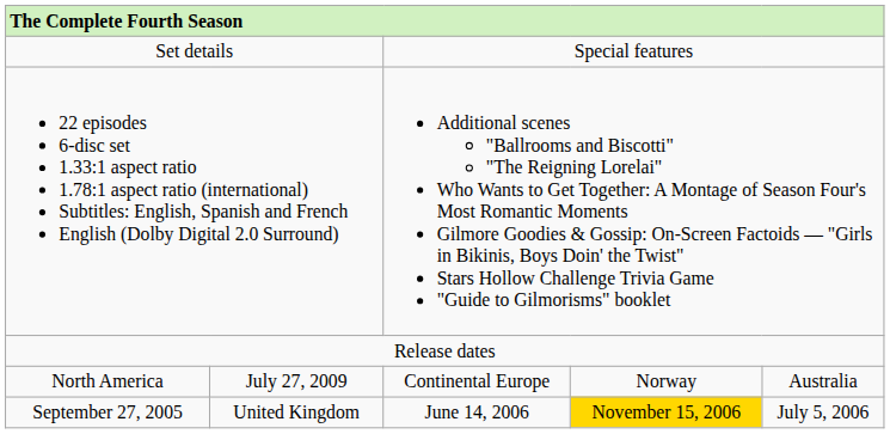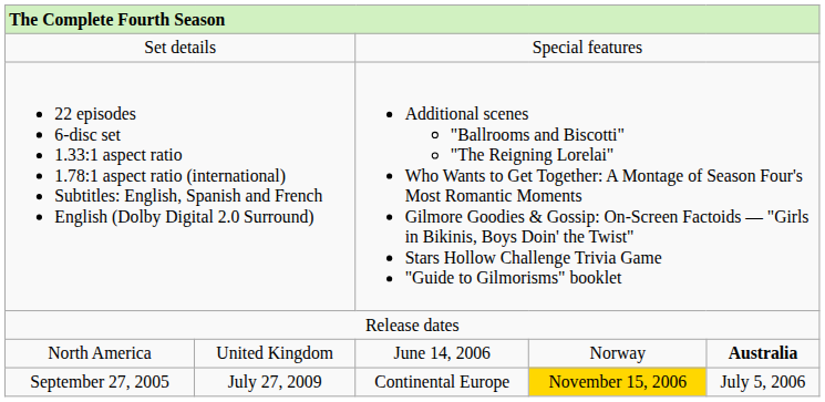 <table class="wikitable" style="font-size: 95%;">
 <tr style="background:#D1F1C1;">
 <td colspan="5"><span><strong>The Complete Fourth Season</strong></span></td>
 </tr>
 <tr style="text-align:center;">
 <td style="width:300px;" colspan="2">Set details</td>
 <td style="width:300px;" colspan="3">Special features</td>
 </tr>
 <tr valign="top">
 <td colspan="2" style="text-align:left; width:300px;"><br><ul><li>22 episodes</li><li>6-disc set</li><li>1.33:1 aspect ratio</li><li>1.78:1 aspect ratio (international)</li><li>Subtitles: English, Spanish and French</li><li>English (Dolby Digital 2.0 Surround)</li></ul></td>
 <td colspan="3" style="text-align:left; width:400px;"><br><ul><li>Additional scenes<ul><li>"Ballrooms and Biscotti"</li><li>"The Reigning Lorelai"</li></ul></li><li>Who Wants to Get Together: A Montage of Season Four's Most Romantic Moments</li><li>Gilmore Goodies & Gossip: On-Screen Factoids — "Girls in Bikinis, Boys Doin' the Twist"</li><li>Stars Hollow Challenge Trivia Game</li><li>"Guide to Gilmorisms" booklet</li></ul></td>
 </tr>
 <tr>
 <td colspan="5" style="text-align:center;">Release dates</td>
 </tr>
 <tr style="text-align:center;">
 <td>North America</td>
-<td>July 27, 2009</td>
-<td>Continental Europe</td>
+<td>United Kingdom</td>
+<td>June 14, 2006</td>
 <td>Norway</td>
-<td>Australia</td>
+<td><strong>Australia</strong></td>
 </tr>
 <tr style="text-align:center;">
 <td>September 27, 2005</td>
-<td>United Kingdom</td>
-<td>June 14, 2006</td>
+<td>July 27, 2009</td>
+<td>Continental Europe</td>
 <td style="background: gold;">November 15, 2006</td>
 <td>July 5, 2006</td>
 </tr>
 </table>
